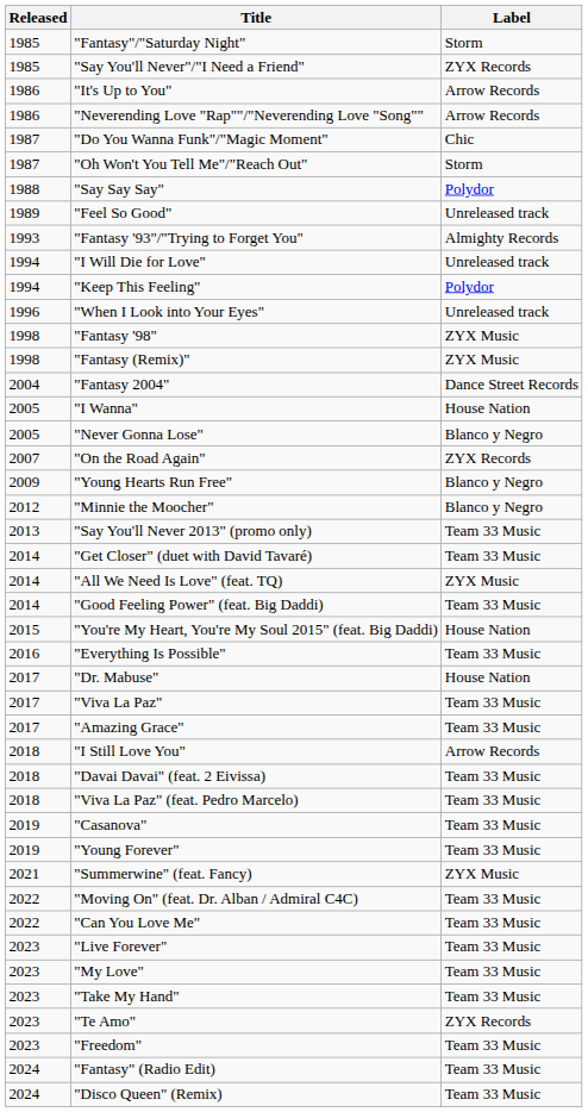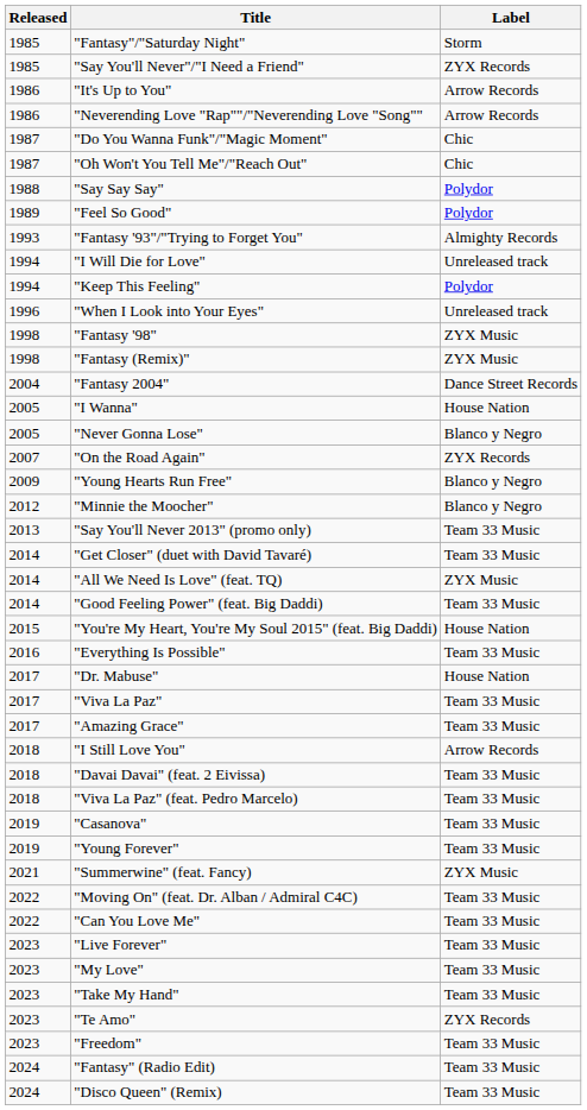 <table class="wikitable sortable">
 <tr>
 <th>Released</th>
 <th>Title</th>
 <th>Label</th>
 </tr>
 <tr>
 <td>1985</td>
 <td>"Fantasy"/"Saturday Night"</td>
 <td>Storm</td>
 </tr>
 <tr>
 <td>1985</td>
 <td>"Say You'll Never"/"I Need a Friend"</td>
 <td>ZYX Records</td>
 </tr>
 <tr>
 <td>1986</td>
 <td>"It's Up to You"</td>
 <td>Arrow Records</td>
 </tr>
 <tr>
 <td>1986</td>
 <td>"Neverending Love "Rap""/"Neverending Love "Song""</td>
 <td>Arrow Records</td>
 </tr>
 <tr>
 <td>1987</td>
 <td>"Do You Wanna Funk"/"Magic Moment"</td>
 <td>Chic</td>
 </tr>
 <tr>
 <td>1987</td>
 <td>"Oh Won't You Tell Me"/"Reach Out"</td>
-<td>Storm</td>
+<td>Chic</td>
 </tr>
 <tr>
 <td>1988</td>
 <td>"Say Say Say"</td>
 <td><a href='#'>Polydor</a></td>
 </tr>
 <tr>
 <td>1989</td>
 <td>"Feel So Good"</td>
-<td>Unreleased track</td>
+<td><a href='#'>Polydor</a></td>
 </tr>
 <tr>
 <td>1993</td>
 <td>"Fantasy '93"/"Trying to Forget You"</td>
 <td>Almighty Records</td>
 </tr>
 <tr>
 <td>1994</td>
 <td>"I Will Die for Love"</td>
 <td>Unreleased track</td>
 </tr>
 <tr>
 <td>1994</td>
 <td>"Keep This Feeling"</td>
 <td><a href='#'>Polydor</a></td>
 </tr>
 <tr>
 <td>1996</td>
 <td>"When I Look into Your Eyes"</td>
 <td>Unreleased track</td>
 </tr>
 <tr>
 <td>1998</td>
 <td>"Fantasy '98"</td>
 <td>ZYX Music</td>
 </tr>
 <tr>
 <td>1998</td>
 <td>"Fantasy (Remix)"</td>
 <td>ZYX Music</td>
 </tr>
 <tr>
 <td>2004</td>
 <td>"Fantasy 2004"</td>
 <td>Dance Street Records</td>
 </tr>
 <tr>
 <td>2005</td>
 <td>"I Wanna"</td>
 <td>House Nation</td>
 </tr>
 <tr>
 <td>2005</td>
 <td>"Never Gonna Lose"</td>
 <td>Blanco y Negro</td>
 </tr>
 <tr>
 <td>2007</td>
 <td>"On the Road Again"</td>
 <td>ZYX Records</td>
 </tr>
 <tr>
 <td>2009</td>
 <td>"Young Hearts Run Free"</td>
 <td>Blanco y Negro</td>
 </tr>
 <tr>
 <td>2012</td>
 <td>"Minnie the Moocher"</td>
 <td>Blanco y Negro</td>
 </tr>
 <tr>
 <td>2013</td>
 <td>"Say You'll Never 2013" (promo only)</td>
 <td>Team 33 Music</td>
 </tr>
 <tr>
 <td>2014</td>
 <td>"Get Closer" (duet with David Tavaré)</td>
 <td>Team 33 Music</td>
 </tr>
 <tr>
 <td>2014</td>
 <td>"All We Need Is Love" (feat. TQ)</td>
 <td>ZYX Music</td>
 </tr>
 <tr>
 <td>2014</td>
 <td>"Good Feeling Power" (feat. Big Daddi)</td>
 <td>Team 33 Music</td>
 </tr>
 <tr>
 <td>2015</td>
 <td>"You're My Heart, You're My Soul 2015" (feat. Big Daddi)</td>
 <td>House Nation</td>
 </tr>
 <tr>
 <td>2016</td>
 <td>"Everything Is Possible"</td>
 <td>Team 33 Music</td>
 </tr>
 <tr>
 <td>2017</td>
 <td>"Dr. Mabuse"</td>
 <td>House Nation</td>
 </tr>
 <tr>
 <td>2017</td>
 <td>"Viva La Paz"</td>
 <td>Team 33 Music</td>
 </tr>
 <tr>
 <td>2017</td>
 <td>"Amazing Grace"</td>
 <td>Team 33 Music</td>
 </tr>
 <tr>
 <td>2018</td>
 <td>"I Still Love You"</td>
 <td>Arrow Records</td>
 </tr>
 <tr>
 <td>2018</td>
 <td>"Davai Davai" (feat. 2 Eivissa)</td>
 <td>Team 33 Music</td>
 </tr>
 <tr>
 <td>2018</td>
 <td>"Viva La Paz" (feat. Pedro Marcelo)</td>
 <td>Team 33 Music</td>
 </tr>
 <tr>
 <td>2019</td>
 <td>"Casanova"</td>
 <td>Team 33 Music</td>
 </tr>
 <tr>
 <td>2019</td>
 <td>"Young Forever"</td>
 <td>Team 33 Music</td>
 </tr>
 <tr>
 <td>2021</td>
 <td>"Summerwine" (feat. Fancy)</td>
 <td>ZYX Music</td>
 </tr>
 <tr>
 <td>2022</td>
 <td>"Moving On" (feat. Dr. Alban / Admiral C4C)</td>
 <td>Team 33 Music</td>
 </tr>
 <tr>
 <td>2022</td>
 <td>"Can You Love Me"</td>
 <td>Team 33 Music</td>
 </tr>
 <tr>
 <td>2023</td>
 <td>"Live Forever"</td>
 <td>Team 33 Music</td>
 </tr>
 <tr>
 <td>2023</td>
 <td>"My Love"</td>
 <td>Team 33 Music</td>
 </tr>
 <tr>
 <td>2023</td>
 <td>"Take My Hand"</td>
 <td>Team 33 Music</td>
 </tr>
 <tr>
 <td>2023</td>
 <td>"Te Amo"</td>
 <td>ZYX Records</td>
 </tr>
 <tr>
 <td>2023</td>
 <td>"Freedom"</td>
 <td>Team 33 Music</td>
 </tr>
 <tr>
 <td>2024</td>
 <td>"Fantasy" (Radio Edit)</td>
 <td>Team 33 Music</td>
 </tr>
 <tr>
 <td>2024</td>
 <td>"Disco Queen" (Remix)</td>
 <td>Team 33 Music</td>
 </tr>
 </table>
